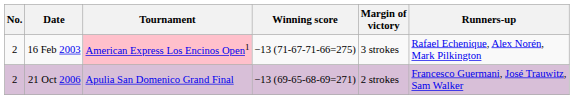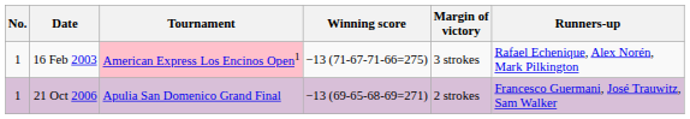 <table class="wikitable" style="font-size:95%;">
 <tr>
 <th>No.</th>
 <th>Date</th>
 <th>Tournament</th>
 <th>Winning score</th>
 <th>Margin of<br>victory</th>
 <th>Runners-up</th>
 </tr>
 <tr>
-<td align=center>2</td>
+<td align=center>1</td>
 <td align=right>16 Feb <a href='#'>2003</a></td>
 <td style="background: pink;"><a href='#'>American Express Los Encinos Open</a><sup>1</sup></td>
 <td>−13 (71-67-71-66=275)</td>
 <td>3 strokes</td>
 <td> <a href='#'>Rafael Echenique</a>,  <a href='#'>Alex Norén</a>,<br> <a href='#'>Mark Pilkington</a></td>
 </tr>
 <tr style="background:thistle;">
-<td align=center>2</td>
+<td align=center>1</td>
 <td align=right>21 Oct <a href='#'>2006</a></td>
 <td><a href='#'>Apulia San Domenico Grand Final</a></td>
 <td>−13 (69-65-68-69=271)</td>
 <td>2 strokes</td>
 <td> <a href='#'>Francesco Guermani</a>,  <a href='#'>José Trauwitz</a>,<br> <a href='#'>Sam Walker</a></td>
 </tr>
 </table>
